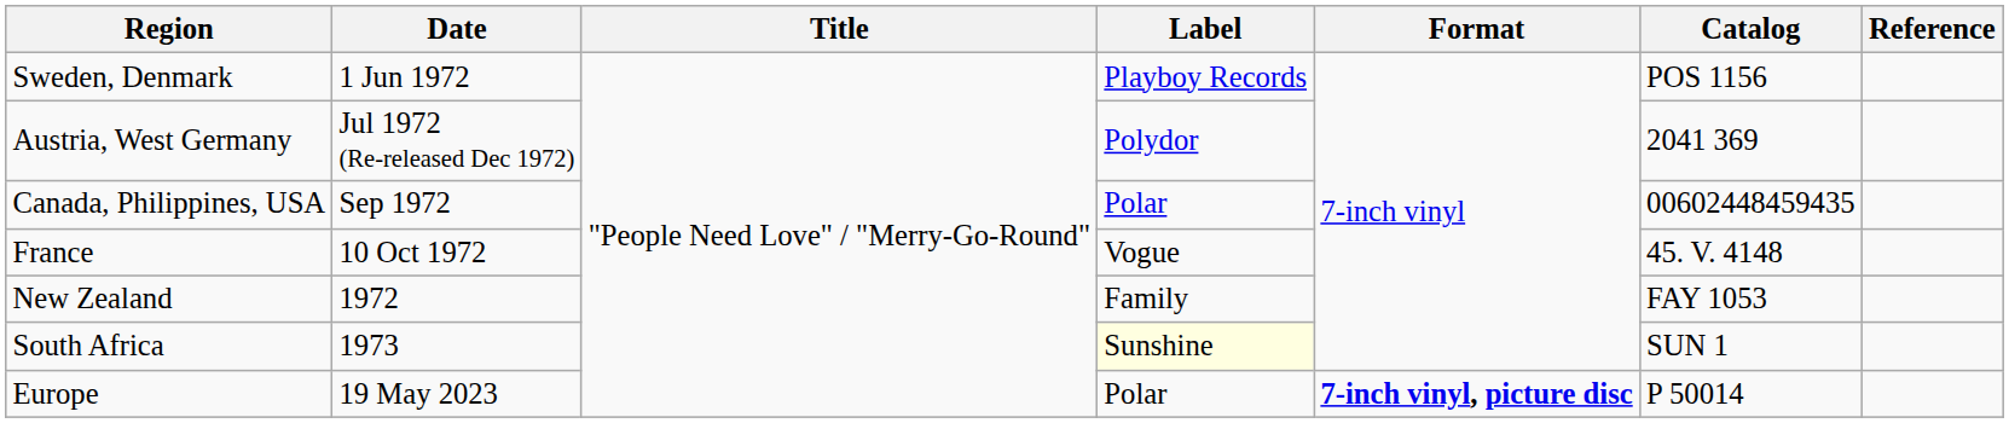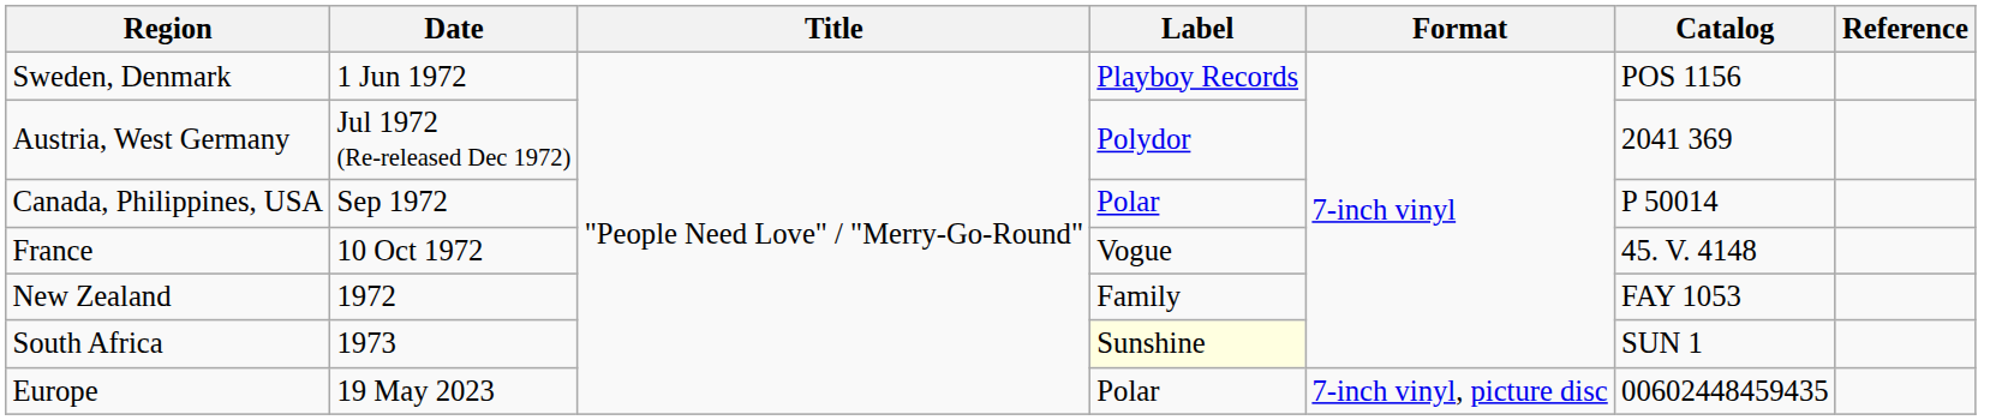 <table class="wikitable">
 <tr>
 <th>Region</th>
 <th>Date</th>
 <th>Title</th>
 <th>Label</th>
 <th>Format</th>
 <th>Catalog</th>
 <th>Reference</th>
 </tr>
 <tr>
 <td>Sweden, Denmark</td>
 <td>1 Jun 1972</td>
 <td rowspan="7">"People Need Love" / "Merry-Go-Round"</td>
 <td><a href='#'>Playboy Records</a></td>
 <td rowspan="6"><a href='#'>7-inch vinyl</a></td>
 <td>POS 1156</td>
 <td></td>
 </tr>
 <tr>
 <td>Austria, West Germany</td>
 <td>Jul 1972<br><small>(Re-released Dec 1972)</small></td>
 <td><a href='#'>Polydor</a></td>
 <td>2041 369</td>
 <td></td>
 </tr>
 <tr>
 <td>Canada, Philippines, USA</td>
 <td>Sep 1972</td>
 <td><a href='#'>Polar</a></td>
-<td>00602448459435</td>
+<td>P 50014</td>
 <td></td>
 </tr>
 <tr>
 <td>France</td>
 <td>10 Oct 1972</td>
 <td>Vogue</td>
 <td>45. V. 4148</td>
 <td></td>
 </tr>
 <tr>
 <td>New Zealand</td>
 <td>1972</td>
 <td>Family</td>
 <td>FAY 1053</td>
 <td></td>
 </tr>
 <tr>
 <td>South Africa</td>
 <td>1973</td>
 <td style="background: lightyellow;">Sunshine</td>
 <td>SUN 1</td>
 <td></td>
 </tr>
 <tr>
 <td>Europe</td>
 <td>19 May 2023</td>
 <td>Polar</td>
-<td><strong><a href='#'>7-inch vinyl</a>, <a href='#'>picture disc</a></strong></td>
-<td>P 50014</td>
+<td><a href='#'>7-inch vinyl</a>, <a href='#'>picture disc</a></td>
+<td>00602448459435</td>
 <td></td>
 </tr>
 </table>
